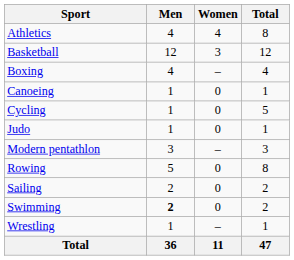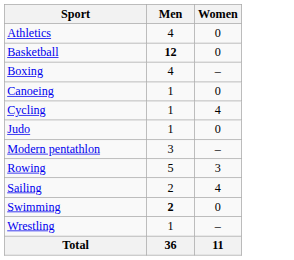 <table class="wikitable sortable" style="text-align:center;">
 <tr>
 <th width=180>Sport</th>
 <th width=55>Men</th>
 <th width=55>Women</th>
-<th width=55>Total</th>
 </tr>
 <tr>
 <td align=left><a href='#'>Athletics</a></td>
 <td>4</td>
-<td>4</td>
-<td>8</td>
+<td>0</td>
 </tr>
 <tr>
 <td align=left><a href='#'>Basketball</a></td>
-<td>12</td>
-<td>3</td>
-<td>12</td>
+<td><strong>12</strong></td>
+<td>0</td>
 </tr>
 <tr>
 <td align=left><a href='#'>Boxing</a></td>
 <td>4</td>
 <td>–</td>
-<td>4</td>
 </tr>
 <tr>
 <td align=left><a href='#'>Canoeing</a></td>
 <td>1</td>
 <td>0</td>
-<td>1</td>
 </tr>
 <tr>
 <td align=left><a href='#'>Cycling</a></td>
 <td>1</td>
-<td>0</td>
-<td>5</td>
+<td>4</td>
 </tr>
 <tr>
 <td align=left><a href='#'>Judo</a></td>
 <td>1</td>
 <td>0</td>
-<td>1</td>
 </tr>
 <tr>
 <td align=left><a href='#'>Modern pentathlon</a></td>
 <td>3</td>
 <td>–</td>
-<td>3</td>
 </tr>
 <tr>
 <td align=left><a href='#'>Rowing</a></td>
 <td>5</td>
-<td>0</td>
-<td>8</td>
+<td>3</td>
 </tr>
 <tr>
 <td align=left><a href='#'>Sailing</a></td>
 <td>2</td>
-<td>0</td>
-<td>2</td>
+<td>4</td>
 </tr>
 <tr>
 <td align=left><a href='#'>Swimming</a></td>
 <td><strong>2</strong></td>
 <td>0</td>
-<td>2</td>
 </tr>
 <tr>
 <td align=left><a href='#'>Wrestling</a></td>
 <td>1</td>
 <td>–</td>
-<td>1</td>
 </tr>
 <tr>
 <th>Total</th>
 <th>36</th>
 <th>11</th>
-<th>47</th>
 </tr>
 </table>
